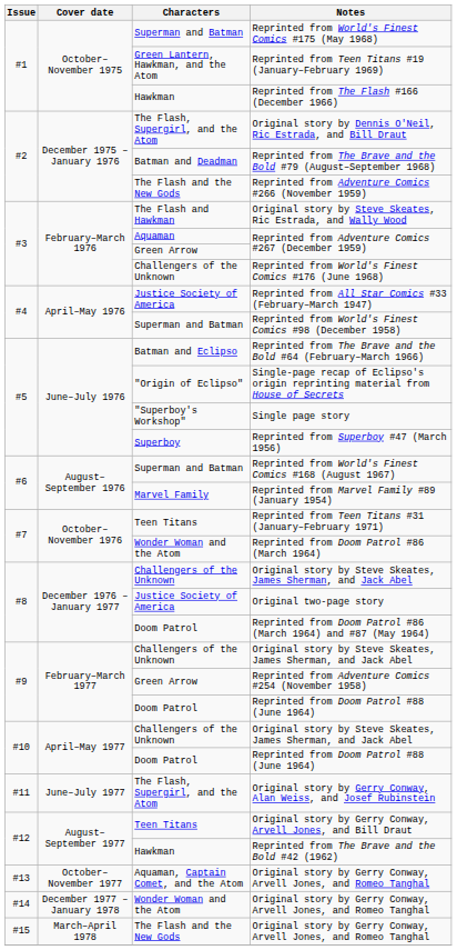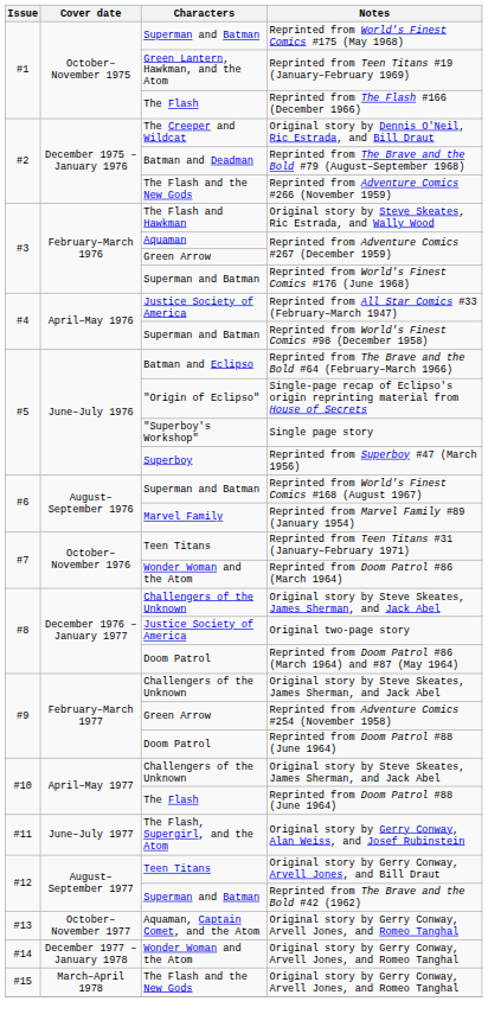 <table class="sortable wikitable">
 <tr>
 <th>Issue</th>
 <th>Cover date</th>
 <th>Characters</th>
 <th>Notes</th>
 </tr>
 <tr>
 <td rowspan="3" align="center">#1</td>
 <td rowspan="3" align="center">October–November 1975</td>
 <td><a href='#'>Superman</a> and <a href='#'>Batman</a></td>
 <td>Reprinted from <em><a href='#'>World's Finest Comics</a></em> #175 (May 1968)</td>
 </tr>
 <tr>
 <td><a href='#'>Green Lantern</a>, Hawkman, and the Atom</td>
 <td>Reprinted from <em>Teen Titans</em> #19 (January–February 1969)</td>
 </tr>
 <tr>
-<td>Hawkman</td>
+<td>The <a href='#'>Flash</a></td>
 <td>Reprinted from <em><a href='#'>The Flash</a></em> #166 (December 1966)</td>
 </tr>
 <tr>
 <td rowspan="3" align="center">#2</td>
 <td rowspan="3" align="center">December 1975 – January 1976</td>
-<td>The Flash, <a href='#'>Supergirl</a>, and the <a href='#'>Atom</a></td>
+<td>The <a href='#'>Creeper</a> and <a href='#'>Wildcat</a></td>
 <td>Original story by <a href='#'>Dennis O'Neil</a>, <a href='#'>Ric Estrada</a>, and <a href='#'>Bill Draut</a></td>
 </tr>
 <tr>
 <td>Batman and <a href='#'>Deadman</a></td>
 <td>Reprinted from <em><a href='#'>The Brave and the Bold</a></em> #79 (August–September 1968)</td>
 </tr>
 <tr>
 <td>The Flash and the <a href='#'>New Gods</a></td>
 <td>Reprinted from <em><a href='#'>Adventure Comics</a></em> #266 (November 1959)</td>
 </tr>
 <tr>
 <td rowspan="4" align="center">#3</td>
 <td rowspan="4" align="center">February–March 1976</td>
 <td>The Flash and <a href='#'>Hawkman</a></td>
 <td>Original story by <a href='#'>Steve Skeates</a>, Ric Estrada, and <a href='#'>Wally Wood</a></td>
 </tr>
 <tr>
 <td><a href='#'>Aquaman</a></td>
 <td rowspan="2">Reprinted from <em>Adventure Comics</em> #267 (December 1959)</td>
 </tr>
 <tr>
 <td>Green Arrow</td>
 </tr>
 <tr>
-<td>Challengers of the Unknown</td>
+<td>Superman and Batman</td>
 <td>Reprinted from <em>World's Finest Comics</em> #176 (June 1968)</td>
 </tr>
 <tr>
 <td rowspan="2" align="center">#4</td>
 <td rowspan="2" align="center">April–May 1976</td>
 <td><a href='#'>Justice Society of America</a></td>
 <td>Reprinted from <em><a href='#'>All Star Comics</a></em> #33 (February–March 1947)</td>
 </tr>
 <tr>
 <td>Superman and Batman</td>
 <td>Reprinted from <em>World's Finest Comics</em> #98 (December 1958)</td>
 </tr>
 <tr>
 <td rowspan="4" align="center">#5</td>
 <td rowspan="4" align="center">June–July 1976</td>
 <td>Batman and <a href='#'>Eclipso</a></td>
 <td>Reprinted from <em>The Brave and the Bold</em> #64 (February–March 1966)</td>
 </tr>
 <tr>
 <td>"Origin of Eclipso"</td>
 <td>Single-page recap of Eclipso's origin reprinting material from <em><a href='#'>House of Secrets</a></em></td>
 </tr>
 <tr>
 <td>"Superboy's Workshop"</td>
 <td>Single page story</td>
 </tr>
 <tr>
 <td><a href='#'>Superboy</a></td>
 <td>Reprinted from <em><a href='#'>Superboy</a></em> #47 (March 1956)</td>
 </tr>
 <tr>
 <td rowspan="2" align="center">#6</td>
 <td rowspan="2" align="center">August–September 1976</td>
 <td>Superman and Batman</td>
 <td>Reprinted from <em>World's Finest Comics</em> #168 (August 1967)</td>
 </tr>
 <tr>
 <td><a href='#'>Marvel Family</a></td>
 <td>Reprinted from <em>Marvel Family</em> #89 (January 1954)</td>
 </tr>
 <tr>
 <td rowspan="2" align="center">#7</td>
 <td rowspan="2" align="center">October–November 1976</td>
 <td>Teen Titans</td>
 <td>Reprinted from <em>Teen Titans</em> #31 (January–February 1971)</td>
 </tr>
 <tr>
 <td><a href='#'>Wonder Woman</a> and the Atom</td>
 <td>Reprinted from <em>Doom Patrol</em> #86 (March 1964)</td>
 </tr>
 <tr>
 <td rowspan="3" align="center">#8</td>
 <td rowspan="3" align="center">December 1976 – January 1977</td>
 <td><a href='#'>Challengers of the Unknown</a></td>
 <td>Original story by Steve Skeates, <a href='#'>James Sherman</a>, and <a href='#'>Jack Abel</a></td>
 </tr>
 <tr>
 <td><a href='#'>Justice Society of America</a></td>
 <td>Original two-page story</td>
 </tr>
 <tr>
 <td>Doom Patrol</td>
 <td>Reprinted from <em>Doom Patrol</em> #86 (March 1964) and #87 (May 1964)</td>
 </tr>
 <tr>
 <td rowspan="3" align="center">#9</td>
 <td rowspan="3" align="center">February–March 1977</td>
 <td>Challengers of the Unknown</td>
 <td>Original story by Steve Skeates, James Sherman, and Jack Abel</td>
 </tr>
 <tr>
 <td>Green Arrow</td>
 <td>Reprinted from <em>Adventure Comics</em> #254 (November 1958)</td>
 </tr>
 <tr>
 <td>Doom Patrol</td>
 <td>Reprinted from <em>Doom Patrol</em> #88 (June 1964)</td>
 </tr>
 <tr>
 <td rowspan="2" align="center">#10</td>
 <td rowspan="2" align="center">April–May 1977</td>
 <td>Challengers of the Unknown</td>
 <td>Original story by Steve Skeates, James Sherman, and Jack Abel</td>
 </tr>
 <tr>
-<td>Doom Patrol</td>
+<td>The <a href='#'>Flash</a></td>
 <td>Reprinted from <em>Doom Patrol</em> #88 (June 1964)</td>
 </tr>
 <tr>
 <td align="center">#11</td>
 <td align="center">June–July 1977</td>
 <td>The Flash, <a href='#'>Supergirl</a>, and the <a href='#'>Atom</a></td>
 <td>Original story by <a href='#'>Gerry Conway</a>, <a href='#'>Alan Weiss</a>, and <a href='#'>Josef Rubinstein</a></td>
 </tr>
 <tr>
 <td rowspan="2" align="center">#12</td>
 <td rowspan="2" align="center">August–September 1977</td>
 <td><a href='#'>Teen Titans</a></td>
 <td>Original story by Gerry Conway, <a href='#'>Arvell Jones</a>, and Bill Draut</td>
 </tr>
 <tr>
-<td>Hawkman</td>
+<td><a href='#'>Superman</a> and <a href='#'>Batman</a></td>
 <td>Reprinted from <em>The Brave and the Bold</em> #42 (1962)</td>
 </tr>
 <tr>
 <td align="center">#13</td>
 <td align="center">October–November 1977</td>
 <td>Aquaman, <a href='#'>Captain Comet</a>, and the Atom</td>
 <td>Original story by Gerry Conway, Arvell Jones, and <a href='#'>Romeo Tanghal</a></td>
 </tr>
 <tr>
 <td align="center">#14</td>
 <td align="center">December 1977 – January 1978</td>
 <td><a href='#'>Wonder Woman</a> and the Atom</td>
 <td>Original story by Gerry Conway, Arvell Jones, and Romeo Tanghal</td>
 </tr>
 <tr>
 <td align="center">#15</td>
 <td align="center">March–April 1978</td>
 <td>The Flash and the <a href='#'>New Gods</a></td>
 <td>Original story by Gerry Conway, Arvell Jones, and Romeo Tanghal</td>
 </tr>
 <tr>
 </tr>
 </table>
